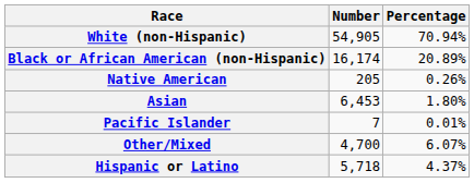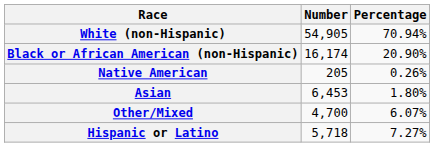 <table class="wikitable" style="text-align:right">
 <tr>
 <th scope="col">Race</th>
 <th scope="col">Number</th>
 <th scope="col">Percentage</th>
 </tr>
 <tr>
 <th scope="row"><a href='#'>White</a> (non-Hispanic)</th>
 <td>54,905</td>
 <td>70.94%</td>
 </tr>
 <tr>
 <th scope="row"><a href='#'>Black or African American</a> (non-Hispanic)</th>
 <td>16,174</td>
-<td>20.89%</td>
+<td>20.90%</td>
 </tr>
 <tr>
 <th scope="row"><a href='#'>Native American</a></th>
 <td>205</td>
 <td>0.26%</td>
 </tr>
 <tr>
 <th scope="row"><a href='#'>Asian</a></th>
 <td>6,453</td>
 <td>1.80%</td>
 </tr>
 <tr>
-<th scope="row"><a href='#'>Pacific Islander</a></th>
-<td>7</td>
-<td>0.01%</td>
-</tr>
-<tr>
 <th scope="row"><a href='#'>Other/Mixed</a></th>
 <td>4,700</td>
 <td>6.07%</td>
 </tr>
 <tr>
 <th scope="row"><a href='#'>Hispanic</a> or <a href='#'>Latino</a></th>
 <td>5,718</td>
-<td>4.37%</td>
+<td>7.27%</td>
 </tr>
 </table>
